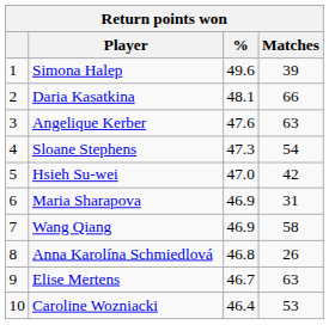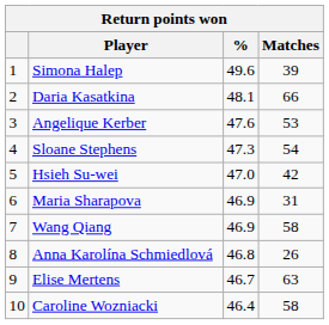 <table class="wikitable sortable" style=font-size:90%>
 <tr>
 <th colspan=4>Return points won</th>
 </tr>
 <tr>
 <th></th>
 <th width=170>Player</th>
 <th width=20>%</th>
 <th>Matches</th>
 </tr>
 <tr>
 <td>1</td>
 <td> <a href='#'>Simona Halep</a></td>
 <td align=center>49.6</td>
 <td align=center>39</td>
 </tr>
 <tr>
 <td>2</td>
 <td> <a href='#'>Daria Kasatkina</a></td>
 <td align=center>48.1</td>
 <td align=center>66</td>
 </tr>
 <tr>
 <td>3</td>
 <td> <a href='#'>Angelique Kerber</a></td>
 <td align=center>47.6</td>
-<td align=center>63</td>
+<td align=center>53</td>
 </tr>
 <tr>
 <td>4</td>
 <td> <a href='#'>Sloane Stephens</a></td>
 <td align=center>47.3</td>
 <td align=center>54</td>
 </tr>
 <tr>
 <td>5</td>
 <td> <a href='#'>Hsieh Su-wei</a></td>
 <td align=center>47.0</td>
 <td align=center>42</td>
 </tr>
 <tr>
 <td>6</td>
 <td> <a href='#'>Maria Sharapova</a></td>
 <td align=center>46.9</td>
 <td align=center>31</td>
 </tr>
 <tr>
 <td>7</td>
 <td> <a href='#'>Wang Qiang</a></td>
 <td align=center>46.9</td>
 <td align=center>58</td>
 </tr>
 <tr>
 <td>8</td>
 <td> <a href='#'>Anna Karolína Schmiedlová</a></td>
 <td align=center>46.8</td>
 <td align=center>26</td>
 </tr>
 <tr>
 <td>9</td>
 <td> <a href='#'>Elise Mertens</a></td>
 <td align=center>46.7</td>
 <td align=center>63</td>
 </tr>
 <tr>
 <td>10</td>
 <td> <a href='#'>Caroline Wozniacki</a></td>
 <td align=center>46.4</td>
-<td align=center>53</td>
+<td align=center>58</td>
 </tr>
 </table>
